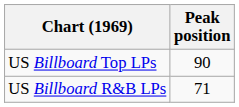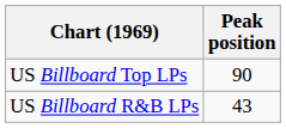 <table class="wikitable">
 <tr>
 <th>Chart (1969)</th>
 <th>Peak<br>position</th>
 </tr>
 <tr>
 <td>US <a href='#'><em>Billboard</em> Top LPs</a></td>
 <td align="center">90</td>
 </tr>
 <tr>
 <td>US <a href='#'><em>Billboard</em> R&B LPs</a></td>
-<td align="center">71</td>
+<td align="center">43</td>
 </tr>
 </table>
